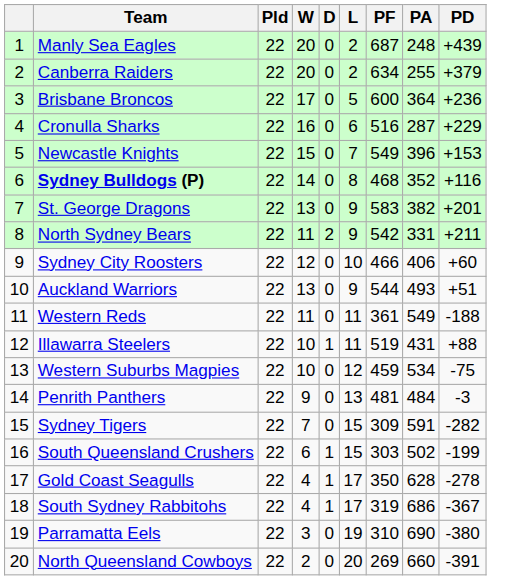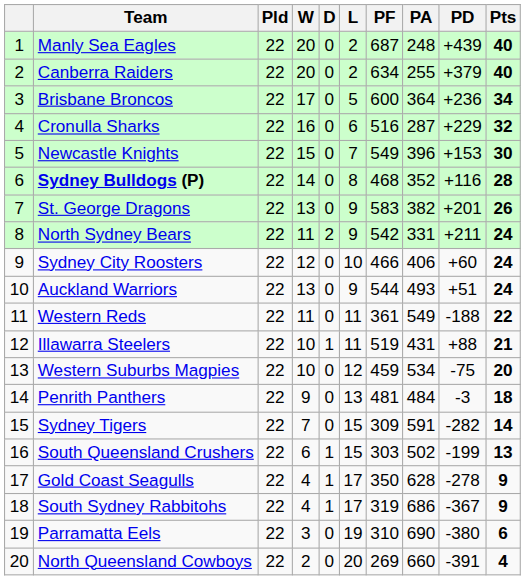 <table class="wikitable" style="text-align:center;">
 <tr>
 <th style="width:20px;" abbr="Position×"></th>
 <th>Team</th>
 <th abbr="Played">Pld</th>
 <th abbr="Won">W</th>
 <th abbr="Drawn">D</th>
 <th abbr="Lost">L</th>
 <th abbr="Points for">PF</th>
 <th abbr="Points against">PA</th>
 <th abbr="Points difference">PD</th>
+<th abbr="Points">Pts</th>
 </tr>
 <tr style="background:#cfc;">
 <td>1</td>
 <td style="text-align:left;"> <a href='#'>Manly Sea Eagles</a></td>
 <td>22</td>
 <td>20</td>
 <td>0</td>
 <td>2</td>
 <td>687</td>
 <td>248</td>
 <td>+439</td>
+<td><strong>40</strong></td>
 </tr>
 <tr style="background:#cfc;">
 <td>2</td>
 <td style="text-align:left;"> <a href='#'>Canberra Raiders</a></td>
 <td>22</td>
 <td>20</td>
 <td>0</td>
 <td>2</td>
 <td>634</td>
 <td>255</td>
 <td>+379</td>
+<td><strong>40</strong></td>
 </tr>
 <tr style="background:#cfc;">
 <td>3</td>
 <td style="text-align:left;"> <a href='#'>Brisbane Broncos</a></td>
 <td>22</td>
 <td>17</td>
 <td>0</td>
 <td>5</td>
 <td>600</td>
 <td>364</td>
 <td>+236</td>
+<td><strong>34</strong></td>
 </tr>
 <tr style="background:#cfc;">
 <td>4</td>
 <td style="text-align:left;"> <a href='#'>Cronulla Sharks</a></td>
 <td>22</td>
 <td>16</td>
 <td>0</td>
 <td>6</td>
 <td>516</td>
 <td>287</td>
 <td>+229</td>
+<td><strong>32</strong></td>
 </tr>
 <tr style="background:#cfc;">
 <td>5</td>
 <td style="text-align:left;"> <a href='#'>Newcastle Knights</a></td>
 <td>22</td>
 <td>15</td>
 <td>0</td>
 <td>7</td>
 <td>549</td>
 <td>396</td>
 <td>+153</td>
+<td><strong>30</strong></td>
 </tr>
 <tr style="background:#cfc;">
 <td>6</td>
 <td style="text-align:left;"><strong> <a href='#'>Sydney Bulldogs</a></strong> <strong>(P)</strong></td>
 <td>22</td>
 <td>14</td>
 <td>0</td>
 <td>8</td>
 <td>468</td>
 <td>352</td>
 <td>+116</td>
+<td><strong>28</strong></td>
 </tr>
 <tr style="background:#cfc;">
 <td>7</td>
 <td style="text-align:left;"> <a href='#'>St. George Dragons</a></td>
 <td>22</td>
 <td>13</td>
 <td>0</td>
 <td>9</td>
 <td>583</td>
 <td>382</td>
 <td>+201</td>
+<td><strong>26</strong></td>
 </tr>
 <tr style="background:#cfc;">
 <td>8</td>
 <td style="text-align:left;"> <a href='#'>North Sydney Bears</a></td>
 <td>22</td>
 <td>11</td>
 <td>2</td>
 <td>9</td>
 <td>542</td>
 <td>331</td>
 <td>+211</td>
+<td><strong>24</strong></td>
 </tr>
 <tr>
 <td>9</td>
 <td style="text-align:left;"> <a href='#'>Sydney City Roosters</a></td>
 <td>22</td>
 <td>12</td>
 <td>0</td>
 <td>10</td>
 <td>466</td>
 <td>406</td>
 <td>+60</td>
+<td><strong>24</strong></td>
 </tr>
 <tr>
 <td>10</td>
 <td style="text-align:left;"> <a href='#'>Auckland Warriors</a></td>
 <td>22</td>
 <td>13</td>
 <td>0</td>
 <td>9</td>
 <td>544</td>
 <td>493</td>
 <td>+51</td>
+<td><strong>24</strong></td>
 </tr>
 <tr>
 <td>11</td>
 <td style="text-align:left;"> <a href='#'>Western Reds</a></td>
 <td>22</td>
 <td>11</td>
 <td>0</td>
 <td>11</td>
 <td>361</td>
 <td>549</td>
 <td>-188</td>
+<td><strong>22</strong></td>
 </tr>
 <tr>
 <td>12</td>
 <td style="text-align:left;"> <a href='#'>Illawarra Steelers</a></td>
 <td>22</td>
 <td>10</td>
 <td>1</td>
 <td>11</td>
 <td>519</td>
 <td>431</td>
 <td>+88</td>
+<td><strong>21</strong></td>
 </tr>
 <tr>
 <td>13</td>
 <td style="text-align:left;"> <a href='#'>Western Suburbs Magpies</a></td>
 <td>22</td>
 <td>10</td>
 <td>0</td>
 <td>12</td>
 <td>459</td>
 <td>534</td>
 <td>-75</td>
+<td><strong>20</strong></td>
 </tr>
 <tr>
 <td>14</td>
 <td style="text-align:left;"> <a href='#'>Penrith Panthers</a></td>
 <td>22</td>
 <td>9</td>
 <td>0</td>
 <td>13</td>
 <td>481</td>
 <td>484</td>
 <td>-3</td>
+<td><strong>18</strong></td>
 </tr>
 <tr>
 <td>15</td>
 <td style="text-align:left;"> <a href='#'>Sydney Tigers</a></td>
 <td>22</td>
 <td>7</td>
 <td>0</td>
 <td>15</td>
 <td>309</td>
 <td>591</td>
 <td>-282</td>
+<td><strong>14</strong></td>
 </tr>
 <tr>
 <td>16</td>
 <td style="text-align:left;"> <a href='#'>South Queensland Crushers</a></td>
 <td>22</td>
 <td>6</td>
 <td>1</td>
 <td>15</td>
 <td>303</td>
 <td>502</td>
 <td>-199</td>
+<td><strong>13</strong></td>
 </tr>
 <tr>
 <td>17</td>
 <td style="text-align:left;"> <a href='#'>Gold Coast Seagulls</a></td>
 <td>22</td>
 <td>4</td>
 <td>1</td>
 <td>17</td>
 <td>350</td>
 <td>628</td>
 <td>-278</td>
+<td><strong>9</strong></td>
 </tr>
 <tr>
 <td>18</td>
 <td style="text-align:left;"> <a href='#'>South Sydney Rabbitohs</a></td>
 <td>22</td>
 <td>4</td>
 <td>1</td>
 <td>17</td>
 <td>319</td>
 <td>686</td>
 <td>-367</td>
+<td><strong>9</strong></td>
 </tr>
 <tr>
 <td>19</td>
 <td style="text-align:left;"> <a href='#'>Parramatta Eels</a></td>
 <td>22</td>
 <td>3</td>
 <td>0</td>
 <td>19</td>
 <td>310</td>
 <td>690</td>
 <td>-380</td>
+<td><strong>6</strong></td>
 </tr>
 <tr>
 <td>20</td>
 <td style="text-align:left;"> <a href='#'>North Queensland Cowboys</a></td>
 <td>22</td>
 <td>2</td>
 <td>0</td>
 <td>20</td>
 <td>269</td>
 <td>660</td>
 <td>-391</td>
+<td><strong>4</strong></td>
 </tr>
 </table>
